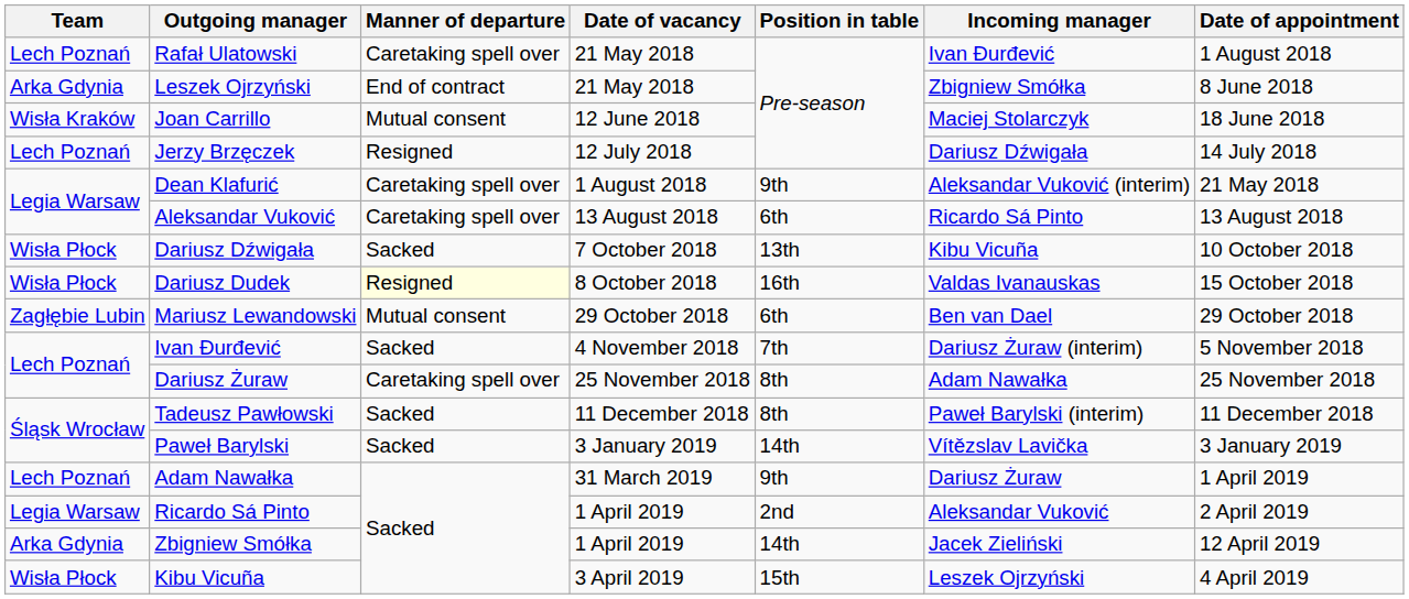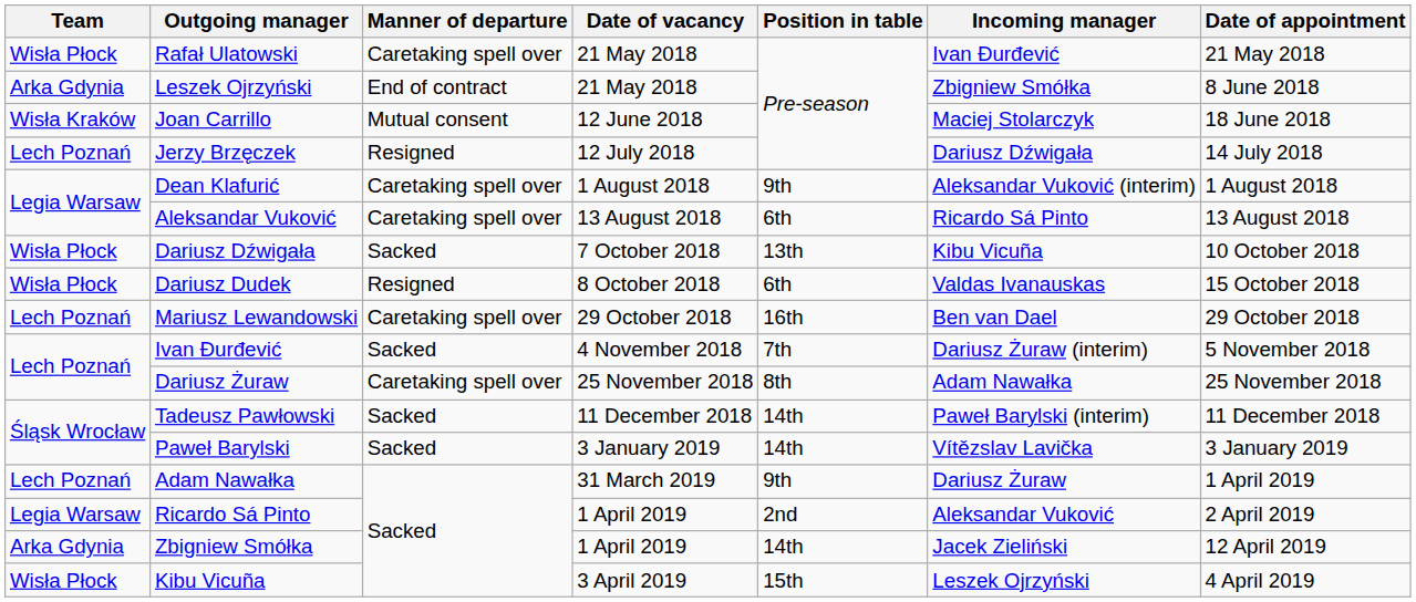 <table class="wikitable">
 <tr>
 <th>Team</th>
 <th>Outgoing manager</th>
 <th>Manner of departure</th>
 <th>Date of vacancy</th>
 <th>Position in table</th>
 <th>Incoming manager</th>
 <th>Date of appointment</th>
 </tr>
 <tr>
-<td><a href='#'>Lech Poznań</a></td>
+<td><a href='#'>Wisła Płock</a></td>
 <td> <a href='#'>Rafał Ulatowski</a></td>
 <td rowspan="1">Caretaking spell over</td>
 <td>21 May 2018</td>
 <td rowspan="4"><em>Pre-season</em></td>
 <td> <a href='#'>Ivan Đurđević</a></td>
-<td>1 August 2018</td>
+<td>21 May 2018</td>
 </tr>
 <tr>
 <td><a href='#'>Arka Gdynia</a></td>
 <td> <a href='#'>Leszek Ojrzyński</a></td>
 <td rowspan="1">End of contract</td>
 <td>21 May 2018</td>
 <td> <a href='#'>Zbigniew Smółka</a></td>
 <td>8 June 2018</td>
 </tr>
 <tr>
 <td><a href='#'>Wisła Kraków</a></td>
 <td> <a href='#'>Joan Carrillo</a></td>
 <td rowspan="1">Mutual consent</td>
 <td>12 June 2018</td>
 <td> <a href='#'>Maciej Stolarczyk</a></td>
 <td>18 June 2018</td>
 </tr>
 <tr>
 <td><a href='#'>Lech Poznań</a></td>
 <td> <a href='#'>Jerzy Brzęczek</a></td>
 <td>Resigned</td>
 <td>12 July 2018</td>
 <td> <a href='#'>Dariusz Dźwigała</a></td>
 <td>14 July 2018</td>
 </tr>
 <tr>
 <td rowspan="2"><a href='#'>Legia Warsaw</a></td>
 <td> <a href='#'>Dean Klafurić</a></td>
 <td>Caretaking spell over</td>
 <td>1 August 2018</td>
 <td>9th</td>
 <td> <a href='#'>Aleksandar Vuković</a> (interim)</td>
-<td>21 May 2018</td>
+<td>1 August 2018</td>
 </tr>
 <tr>
 <td> <a href='#'>Aleksandar Vuković</a></td>
 <td>Caretaking spell over</td>
 <td>13 August 2018</td>
 <td>6th</td>
 <td> <a href='#'>Ricardo Sá Pinto</a></td>
 <td>13 August 2018</td>
 </tr>
 <tr>
 <td><a href='#'>Wisła Płock</a></td>
 <td> <a href='#'>Dariusz Dźwigała</a></td>
 <td>Sacked</td>
 <td>7 October 2018</td>
 <td>13th</td>
 <td> <a href='#'>Kibu Vicuña</a></td>
 <td>10 October 2018</td>
 </tr>
 <tr>
 <td><a href='#'>Wisła Płock</a></td>
 <td> <a href='#'>Dariusz Dudek</a></td>
-<td style="background: lightyellow;">Resigned</td>
+<td>Resigned</td>
 <td>8 October 2018</td>
-<td>16th</td>
+<td>6th</td>
 <td> <a href='#'>Valdas Ivanauskas</a></td>
 <td>15 October 2018</td>
 </tr>
 <tr>
-<td><a href='#'>Zagłębie Lubin</a></td>
+<td><a href='#'>Lech Poznań</a></td>
 <td> <a href='#'>Mariusz Lewandowski</a></td>
-<td>Mutual consent</td>
+<td>Caretaking spell over</td>
 <td>29 October 2018</td>
-<td>6th</td>
+<td>16th</td>
 <td> <a href='#'>Ben van Dael</a></td>
 <td>29 October 2018</td>
 </tr>
 <tr>
 <td rowspan="2"><a href='#'>Lech Poznań</a></td>
 <td> <a href='#'>Ivan Đurđević</a></td>
 <td>Sacked</td>
 <td>4 November 2018</td>
 <td>7th</td>
 <td> <a href='#'>Dariusz Żuraw</a> (interim)</td>
 <td>5 November 2018</td>
 </tr>
 <tr>
 <td> <a href='#'>Dariusz Żuraw</a></td>
 <td>Caretaking spell over</td>
 <td>25 November 2018</td>
 <td>8th</td>
 <td> <a href='#'>Adam Nawałka</a></td>
 <td>25 November 2018</td>
 </tr>
 <tr>
 <td rowspan="2"><a href='#'>Śląsk Wrocław</a></td>
 <td> <a href='#'>Tadeusz Pawłowski</a></td>
 <td>Sacked</td>
 <td>11 December 2018</td>
-<td>8th</td>
+<td>14th</td>
 <td> <a href='#'>Paweł Barylski</a> (interim)</td>
 <td>11 December 2018</td>
 </tr>
 <tr>
 <td> <a href='#'>Paweł Barylski</a></td>
 <td>Sacked</td>
 <td>3 January 2019</td>
 <td>14th</td>
 <td> <a href='#'>Vítězslav Lavička</a></td>
 <td>3 January 2019</td>
 </tr>
 <tr>
 <td><a href='#'>Lech Poznań</a></td>
 <td> <a href='#'>Adam Nawałka</a></td>
 <td rowspan="4">Sacked</td>
 <td>31 March 2019</td>
 <td>9th</td>
 <td> <a href='#'>Dariusz Żuraw</a></td>
 <td>1 April 2019</td>
 </tr>
 <tr>
 <td><a href='#'>Legia Warsaw</a></td>
 <td> <a href='#'>Ricardo Sá Pinto</a></td>
 <td>1 April 2019</td>
 <td>2nd</td>
 <td> <a href='#'>Aleksandar Vuković</a></td>
 <td>2 April 2019</td>
 </tr>
 <tr>
 <td><a href='#'>Arka Gdynia</a></td>
 <td> <a href='#'>Zbigniew Smółka</a></td>
 <td>1 April 2019</td>
 <td>14th</td>
 <td> <a href='#'>Jacek Zieliński</a></td>
 <td>12 April 2019</td>
 </tr>
 <tr>
 <td><a href='#'>Wisła Płock</a></td>
 <td> <a href='#'>Kibu Vicuña</a></td>
 <td>3 April 2019</td>
 <td>15th</td>
 <td> <a href='#'>Leszek Ojrzyński</a></td>
 <td>4 April 2019</td>
 </tr>
 </table>
